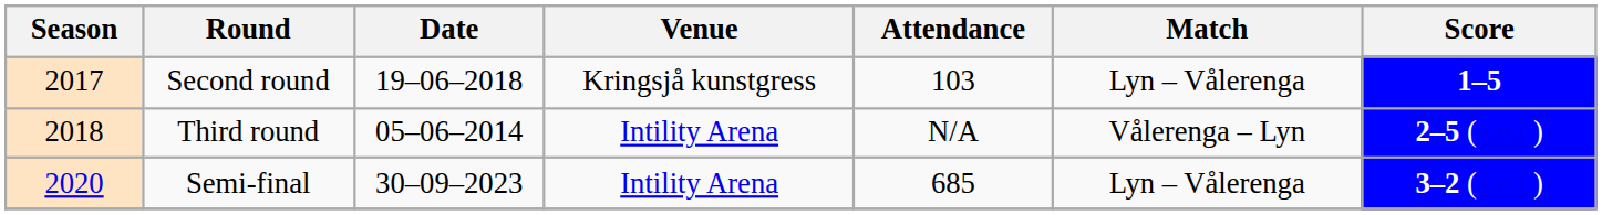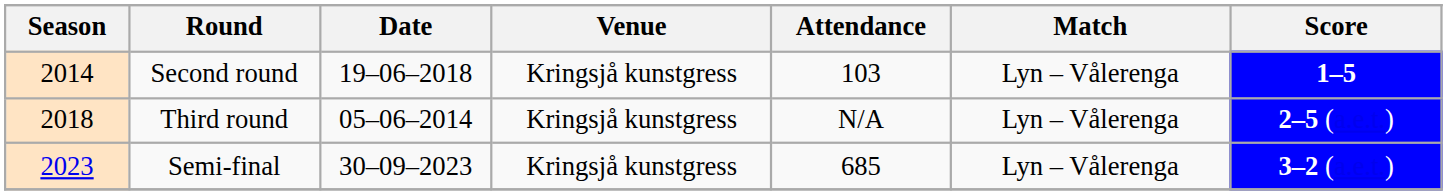 <table class="wikitable" style="text-align: left; font-size: 12px">
 <tr bgcolor=#CADCFB>
 </tr>
 <tr>
 <th width="50">Season</th>
 <th width="80">Round</th>
 <th width="72">Date</th>
 <th width="120">Venue</th>
 <th width="75">Attendance</th>
 <th width="120">Match</th>
 <th width="90">Score</th>
 </tr>
 <tr>
-<td bgcolor=#ffe4c4 align="center">2017</td>
+<td bgcolor=#ffe4c4 align="center">2014</td>
 <td align="center">Second round</td>
 <td align="center">19–06–2018</td>
 <td align="center">Kringsjå kunstgress</td>
 <td align="center">103</td>
 <td align="center">Lyn – Vålerenga</td>
 <td align="center" style="color:white;background:#0000FF"><strong>1–5</strong></td>
 </tr>
 <tr>
 <td bgcolor=#ffe4c4 align="center">2018</td>
 <td align="center">Third round</td>
 <td align="center">05–06–2014</td>
-<td align="center"><a href='#'>Intility Arena</a></td>
+<td align="center">Kringsjå kunstgress</td>
 <td align="center">N/A</td>
-<td align="center">Vålerenga – Lyn</td>
+<td align="center">Lyn – Vålerenga</td>
 <td align="center" style="color:white;background:#0000FF"><strong>2–5</strong> (<a href='#'><span>a.e.t.</span></a>)</td>
 </tr>
 <tr>
-<td bgcolor=#ffe4c4 align="center"><a href='#'>2020</a></td>
+<td bgcolor=#ffe4c4 align="center"><a href='#'>2023</a></td>
 <td align="center">Semi-final</td>
 <td align="center">30–09–2023</td>
-<td align="center"><a href='#'>Intility Arena</a></td>
+<td align="center">Kringsjå kunstgress</td>
 <td align="center">685</td>
 <td align="center">Lyn – Vålerenga</td>
 <td align="center" style="color:white;background:#0000FF"><strong>3–2</strong> (<a href='#'><span>a.e.t.</span></a>)</td>
 </tr>
 <tr>
 </tr>
 </table>
